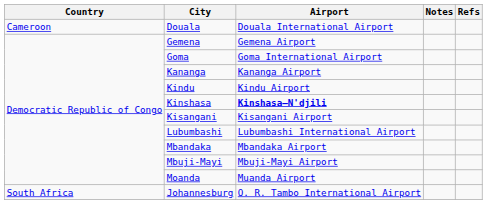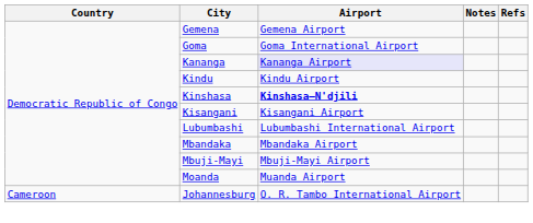 <table class="wikitable sortable toccolours" style="margin:1em auto;">
 <tr>
 <th>Country</th>
 <th>City</th>
 <th>Airport</th>
 <th>Notes</th>
 <th class="unsortable">Refs</th>
-</tr>
-<tr>
-<td><a href='#'>Cameroon</a></td>
-<td><a href='#'>Douala</a></td>
-<td><a href='#'>Douala International Airport</a></td>
-<td></td>
-<td align=center></td>
 </tr>
 <tr>
 <td rowspan=10><a href='#'>Democratic Republic of Congo</a></td>
 <td><a href='#'>Gemena</a></td>
 <td><a href='#'>Gemena Airport</a></td>
 <td></td>
 <td align=center></td>
 </tr>
 <tr>
 <td><a href='#'>Goma</a></td>
 <td><a href='#'>Goma International Airport</a></td>
 <td align=center></td>
 <td align=center></td>
 </tr>
 <tr>
 <td><a href='#'>Kananga</a></td>
-<td><a href='#'>Kananga Airport</a></td>
+<td style="background: lavender;"><a href='#'>Kananga Airport</a></td>
 <td></td>
 <td align=center></td>
 </tr>
 <tr>
 <td><a href='#'>Kindu</a></td>
 <td><a href='#'>Kindu Airport</a></td>
 <td></td>
 <td align=center></td>
 </tr>
 <tr>
 <td><a href='#'>Kinshasa</a></td>
 <td><strong><a href='#'>Kinshasa–N'djili</a></strong></td>
 <td></td>
 <td align=center></td>
 </tr>
 <tr>
 <td><a href='#'>Kisangani</a></td>
 <td><a href='#'>Kisangani Airport</a></td>
 <td></td>
 <td align=center></td>
 </tr>
 <tr>
 <td><a href='#'>Lubumbashi</a></td>
 <td><a href='#'>Lubumbashi International Airport</a></td>
 <td align=center></td>
 <td align=center></td>
 </tr>
 <tr>
 <td><a href='#'>Mbandaka</a></td>
 <td><a href='#'>Mbandaka Airport</a></td>
 <td></td>
 <td align=center></td>
 </tr>
 <tr>
 <td><a href='#'>Mbuji-Mayi</a></td>
 <td><a href='#'>Mbuji-Mayi Airport</a></td>
 <td></td>
 <td align=center></td>
 </tr>
 <tr>
 <td><a href='#'>Moanda</a></td>
 <td><a href='#'>Muanda Airport</a></td>
 <td></td>
 <td align=center></td>
 </tr>
 <tr>
-<td><a href='#'>South Africa</a></td>
+<td><a href='#'>Cameroon</a></td>
 <td><a href='#'>Johannesburg</a></td>
 <td><a href='#'>O. R. Tambo International Airport</a></td>
 <td></td>
 <td align=center></td>
 </tr>
 </table>
